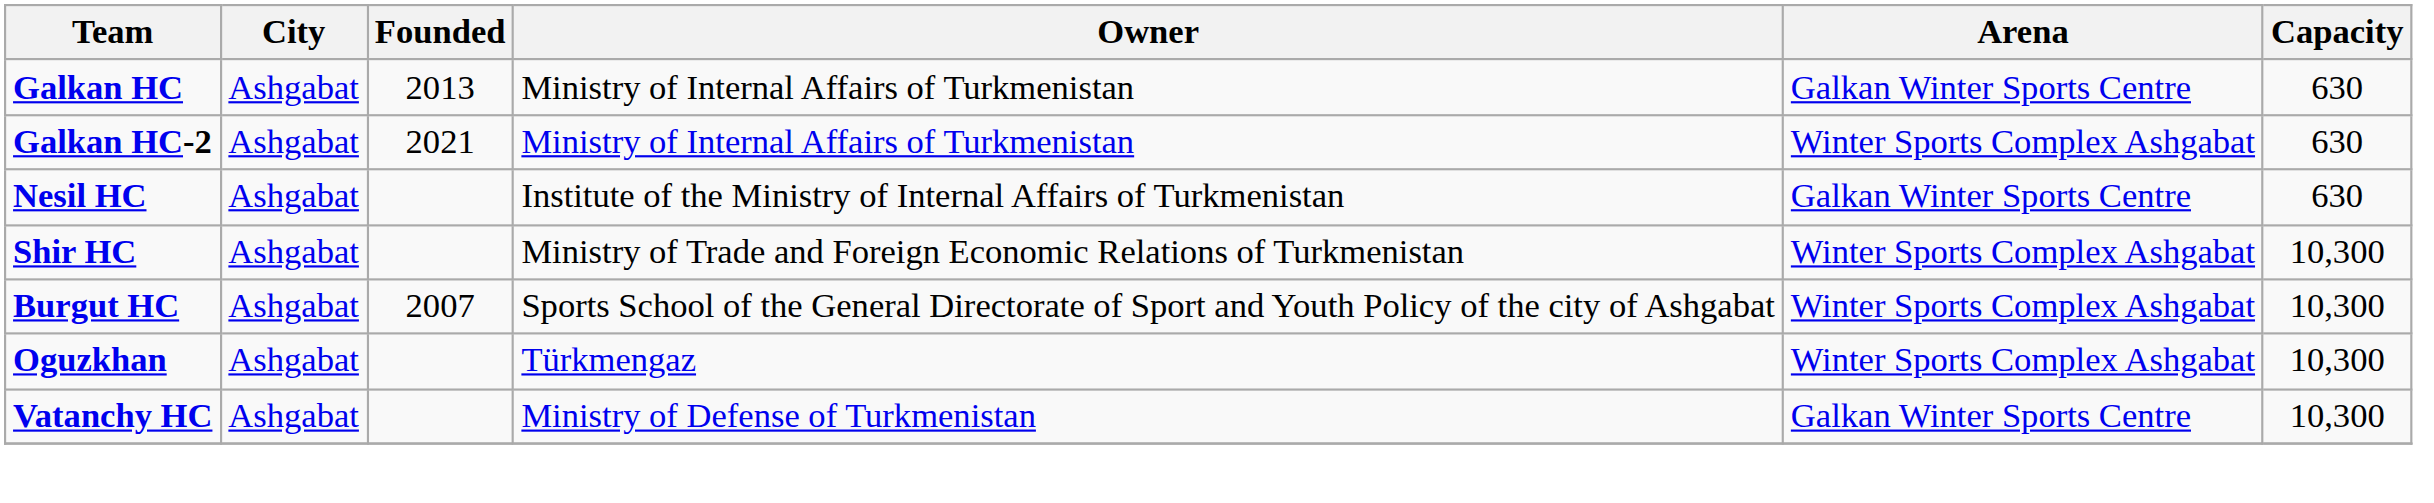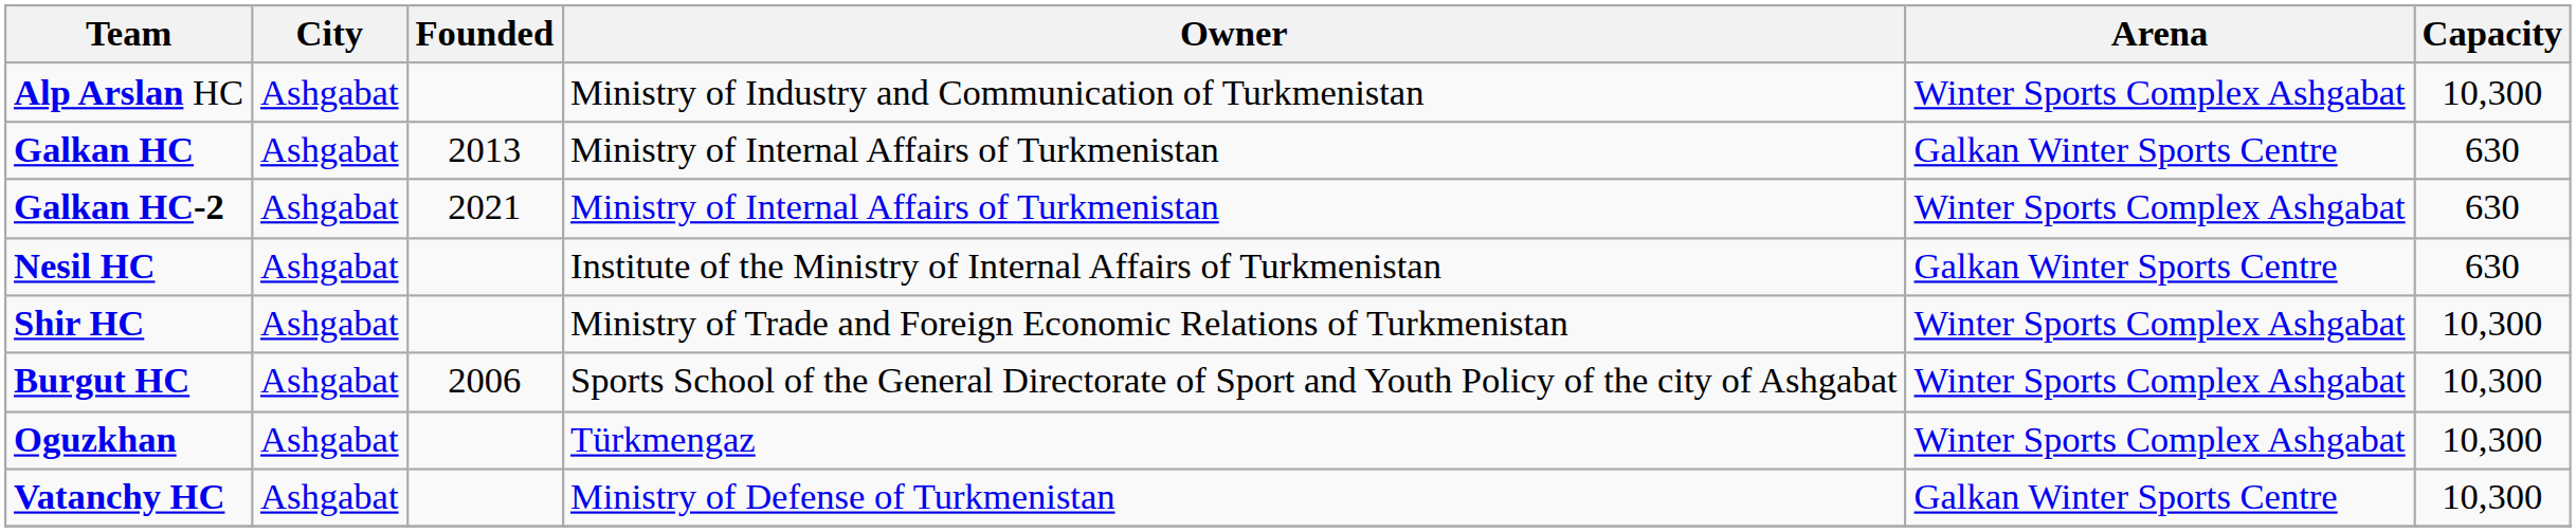 <table class="wikitable" style="text-align:left">
 <tr>
 <th>Team</th>
 <th>City</th>
 <th>Founded</th>
 <th>Owner</th>
 <th>Arena</th>
 <th>Capacity</th>
+</tr>
+<tr>
+<td><strong><a href='#'>Alp Arslan</a></strong> HC</td>
+<td><a href='#'>Ashgabat</a></td>
+<td align=center></td>
+<td>Ministry of Industry and Communication of Turkmenistan</td>
+<td><a href='#'>Winter Sports Complex Ashgabat</a></td>
+<td align=center>10,300</td>
 </tr>
 <tr>
 <td><strong><a href='#'>Galkan HC</a></strong></td>
 <td><a href='#'>Ashgabat</a></td>
 <td align=center>2013</td>
 <td>Ministry of Internal Affairs of Turkmenistan</td>
 <td><a href='#'>Galkan Winter Sports Centre</a></td>
 <td align=center>630</td>
 </tr>
 <tr>
 <td><strong><a href='#'>Galkan HC</a>-2</strong></td>
 <td><a href='#'>Ashgabat</a></td>
 <td align=center>2021</td>
 <td><a href='#'>Ministry of Internal Affairs of Turkmenistan</a></td>
 <td><a href='#'>Winter Sports Complex Ashgabat</a></td>
 <td align=center>630</td>
 </tr>
 <tr>
 <td><strong><a href='#'>Nesil HC</a></strong></td>
 <td><a href='#'>Ashgabat</a></td>
 <td align=center></td>
 <td>Institute of the Ministry of Internal Affairs of Turkmenistan</td>
 <td><a href='#'>Galkan Winter Sports Centre</a></td>
 <td align=center>630</td>
 </tr>
 <tr>
 <td><strong> <a href='#'>Shir HC</a></strong></td>
 <td><a href='#'>Ashgabat</a></td>
 <td align=center></td>
 <td>Ministry of Trade and Foreign Economic Relations of Turkmenistan</td>
 <td><a href='#'>Winter Sports Complex Ashgabat</a></td>
 <td align=center>10,300</td>
 </tr>
 <tr>
 <td><strong> <a href='#'>Burgut HC</a></strong></td>
 <td><a href='#'>Ashgabat</a></td>
-<td align=center>2007</td>
+<td align=center>2006</td>
 <td>Sports School of the General Directorate of Sport and Youth Policy of the city of Ashgabat</td>
 <td><a href='#'>Winter Sports Complex Ashgabat</a></td>
 <td align=center>10,300</td>
 </tr>
 <tr>
 <td><strong><a href='#'>Oguzkhan</a></strong></td>
 <td><a href='#'>Ashgabat</a></td>
 <td align=center></td>
 <td><a href='#'>Türkmengaz</a></td>
 <td><a href='#'>Winter Sports Complex Ashgabat</a></td>
 <td align=center>10,300</td>
 </tr>
 <tr>
 <td><strong><a href='#'>Vatanchy HC</a></strong></td>
 <td><a href='#'>Ashgabat</a></td>
 <td align=center></td>
 <td><a href='#'>Ministry of Defense of Turkmenistan</a></td>
 <td><a href='#'>Galkan Winter Sports Centre</a></td>
 <td align=center>10,300</td>
 </tr>
 <tr>
 </tr>
 </table>
